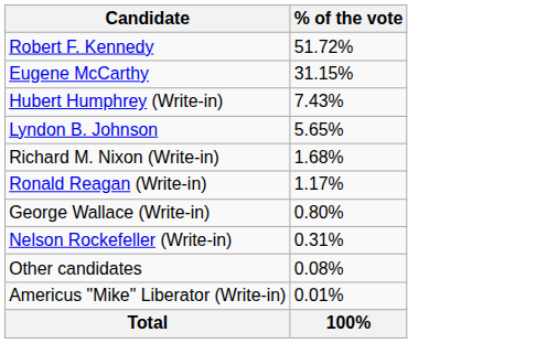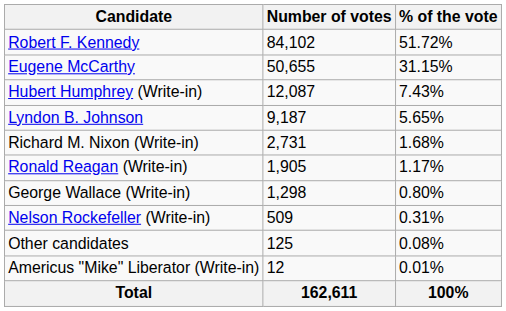 <table class="wikitable sortable">
 <tr>
 <th>Candidate</th>
+<th>Number of votes</th>
 <th>% of the vote</th>
 </tr>
 <tr>
 <td><a href='#'>Robert F. Kennedy</a></td>
+<td>84,102</td>
 <td>51.72%</td>
 </tr>
 <tr>
 <td><a href='#'>Eugene McCarthy</a></td>
+<td>50,655</td>
 <td>31.15%</td>
 </tr>
 <tr>
 <td><a href='#'>Hubert Humphrey</a> (Write-in)</td>
+<td>12,087</td>
 <td>7.43%</td>
 </tr>
 <tr>
 <td><a href='#'>Lyndon B. Johnson</a></td>
+<td>9,187</td>
 <td>5.65%</td>
 </tr>
 <tr>
 <td>Richard M. Nixon (Write-in)</td>
+<td>2,731</td>
 <td>1.68%</td>
 </tr>
 <tr>
 <td><a href='#'>Ronald Reagan</a> (Write-in)</td>
+<td>1,905</td>
 <td>1.17%</td>
 </tr>
 <tr>
 <td>George Wallace (Write-in)</td>
+<td>1,298</td>
 <td>0.80%</td>
 </tr>
 <tr>
 <td><a href='#'>Nelson Rockefeller</a> (Write-in)</td>
+<td>509</td>
 <td>0.31%</td>
 </tr>
 <tr>
 <td>Other candidates</td>
+<td>125</td>
 <td>0.08%</td>
 </tr>
 <tr>
 <td>Americus "Mike" Liberator (Write-in)</td>
+<td>12</td>
 <td>0.01%</td>
 </tr>
 <tr>
 <th>Total</th>
+<th>162,611</th>
 <th>100%</th>
 </tr>
 </table>
